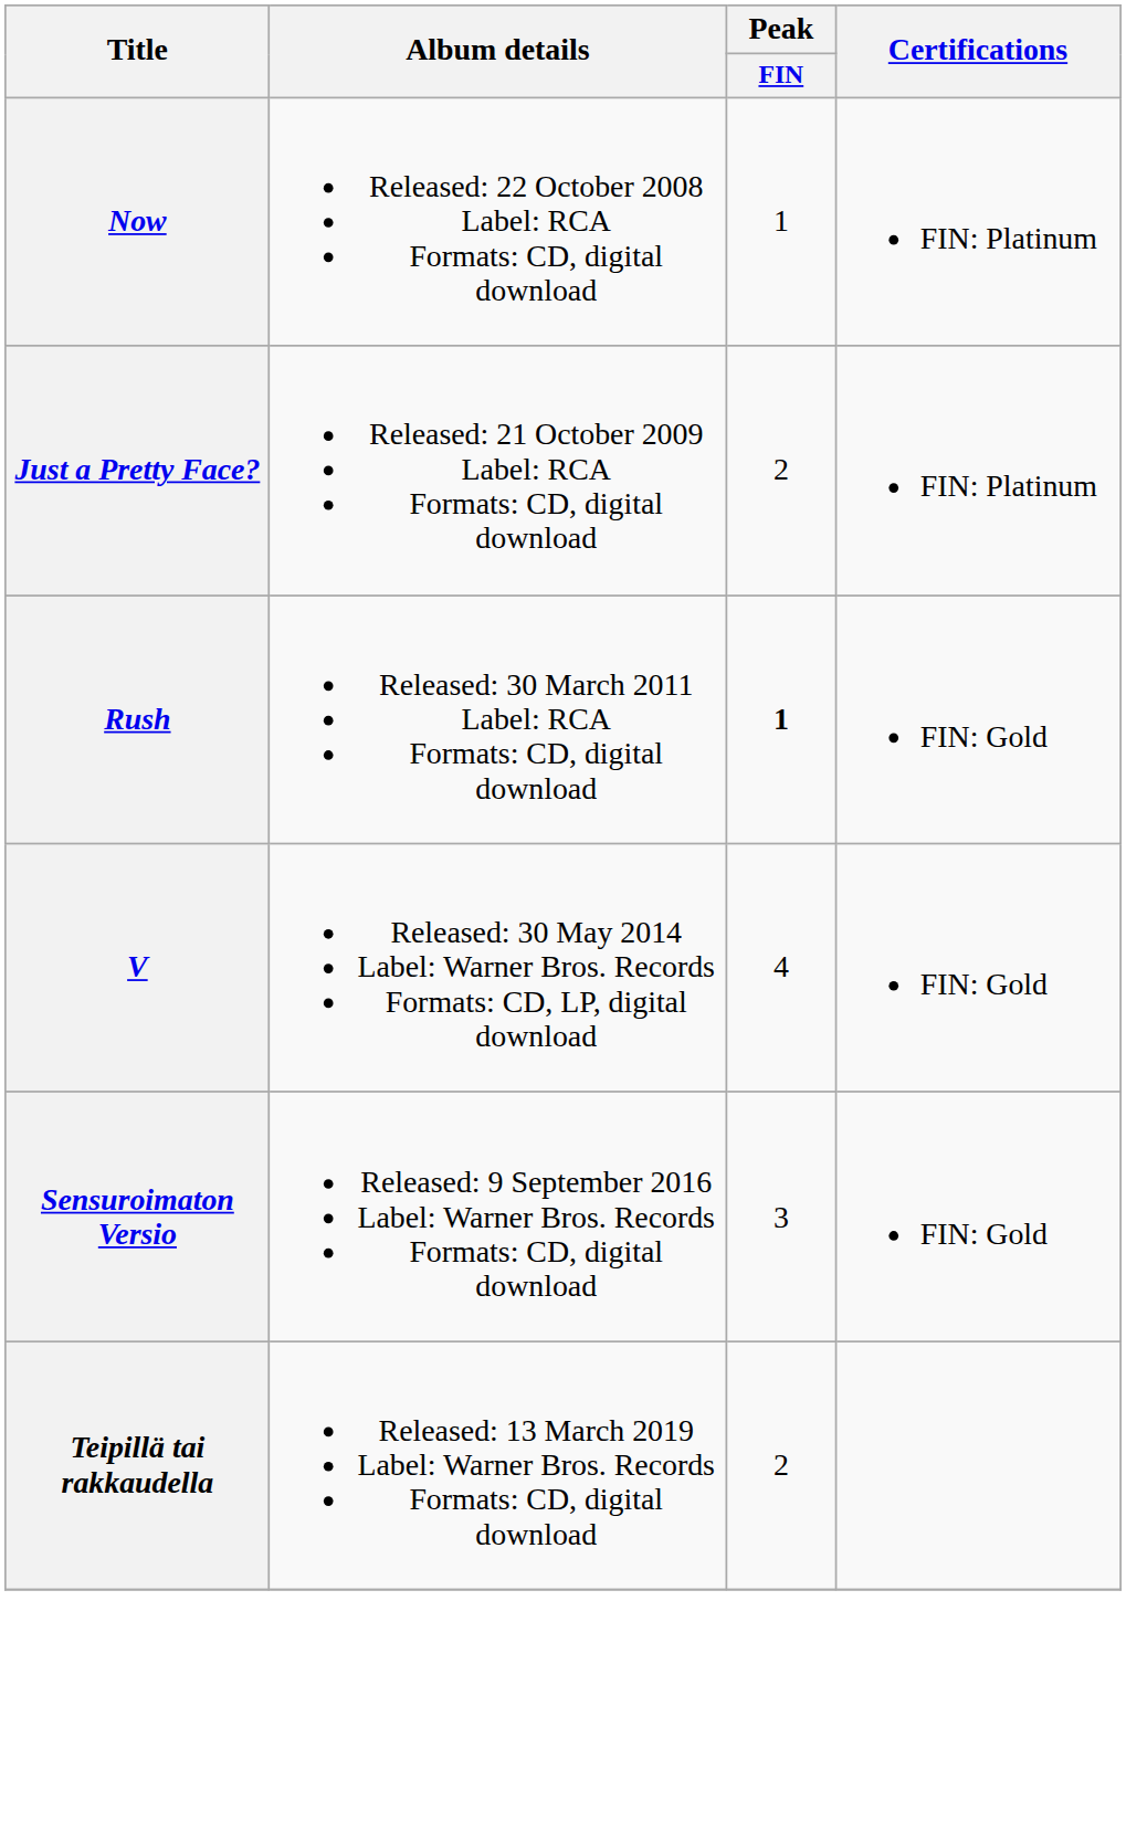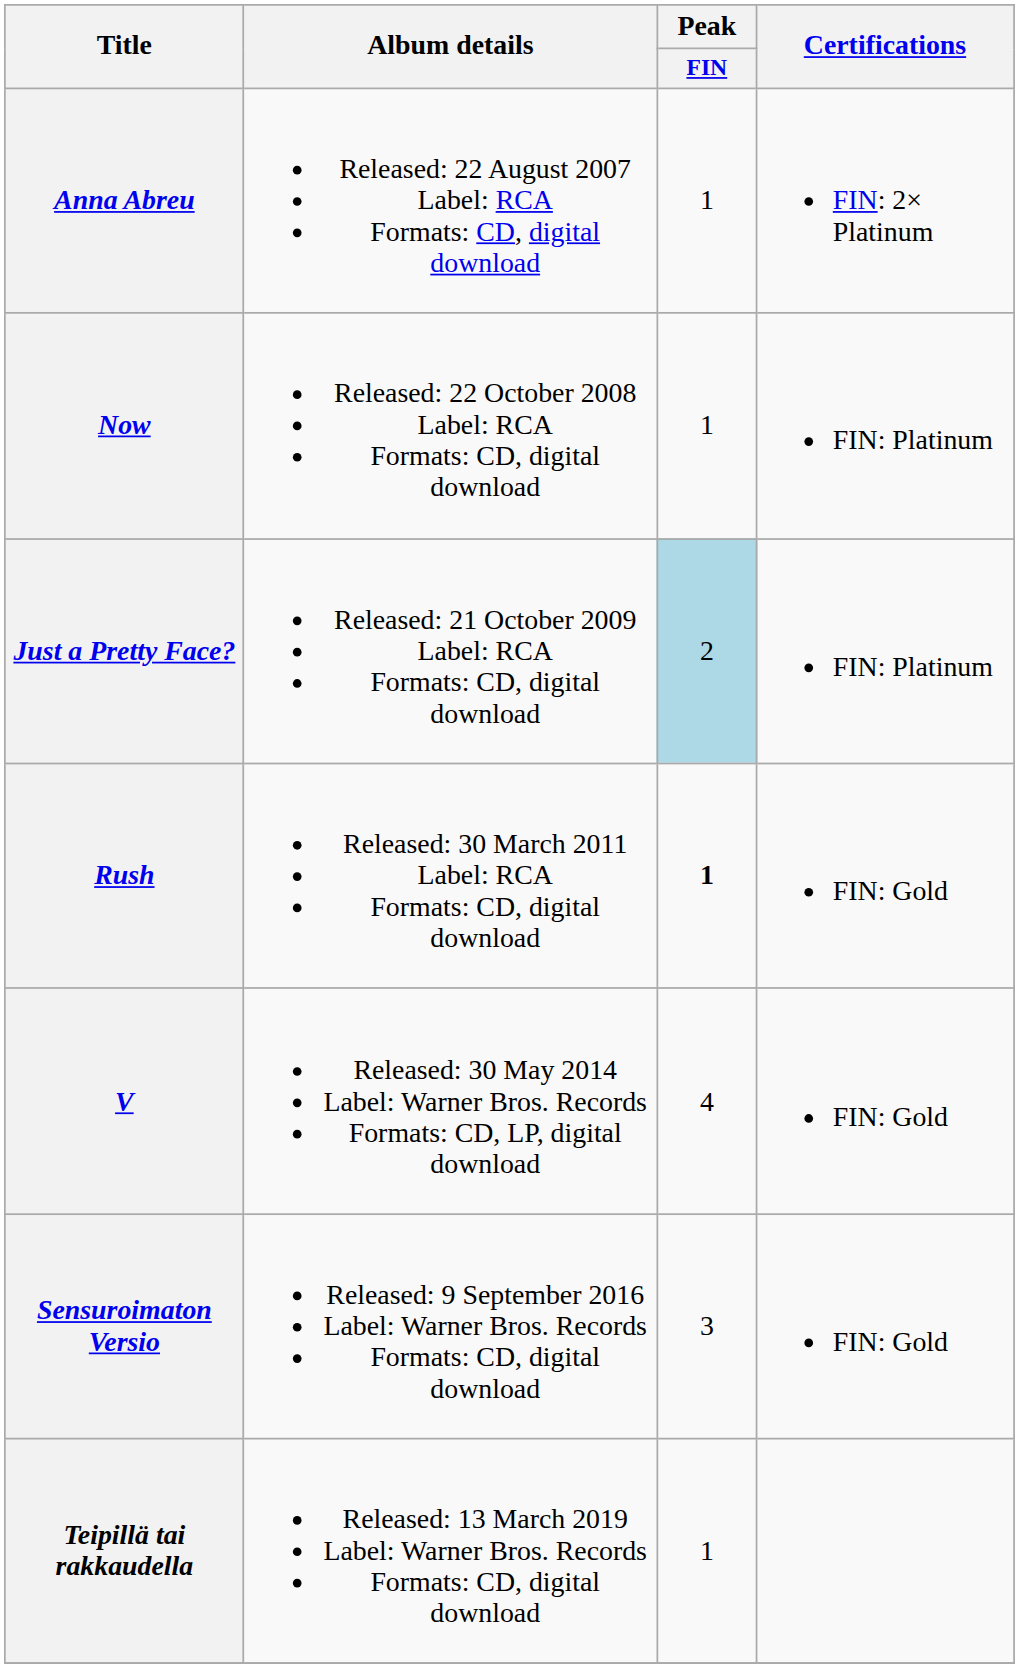 <table class="wikitable plainrowheaders" style="text-align:center;" border="1">
 <tr>
 <th rowspan="2" width="130">Title</th>
 <th rowspan="2" width="230">Album details</th>
 <th colspan="1" width="50">Peak</th>
 <th rowspan="2" width="140"><a href='#'>Certifications</a><br></th>
 </tr>
 <tr>
 <th style="width:3em;font-size:85%"><a href='#'>FIN</a><br></th>
 </tr>
 <tr>
+<th scope="row"><em><a href='#'>Anna Abreu</a></em></th>
+<td><br><ul><li>Released: 22 August 2007</li><li>Label: <a href='#'>RCA</a></li><li>Formats: <a href='#'>CD</a>, <a href='#'>digital download</a></li></ul></td>
+<td>1</td>
+<td align="left"><br><ul><li><a href='#'>FIN</a>: 2× Platinum</li></ul></td>
+</tr>
+<tr>
 <th scope="row"><em><a href='#'>Now</a></em></th>
 <td><br><ul><li>Released: 22 October 2008</li><li>Label: RCA</li><li>Formats: CD, digital download</li></ul></td>
 <td>1</td>
 <td align="left"><br><ul><li>FIN: Platinum</li></ul></td>
 </tr>
 <tr>
 <th scope="row"><em><a href='#'>Just a Pretty Face?</a></em></th>
 <td><br><ul><li>Released: 21 October 2009</li><li>Label: RCA</li><li>Formats: CD, digital download</li></ul></td>
-<td>2</td>
+<td style="background: lightblue;">2</td>
 <td align="left"><br><ul><li>FIN: Platinum</li></ul></td>
 </tr>
 <tr>
 <th scope="row"><em><a href='#'>Rush</a></em></th>
 <td><br><ul><li>Released: 30 March 2011</li><li>Label: RCA</li><li>Formats: CD, digital download</li></ul></td>
 <td><strong>1</strong></td>
 <td align="left"><br><ul><li>FIN: Gold</li></ul></td>
 </tr>
 <tr>
 <th scope="row"><em><a href='#'>V</a></em></th>
 <td><br><ul><li>Released: 30 May 2014</li><li>Label: Warner Bros. Records</li><li>Formats: CD, LP, digital download</li></ul></td>
 <td>4</td>
 <td align="left"><br><ul><li>FIN: Gold</li></ul></td>
 </tr>
 <tr>
 <th scope="row"><em><a href='#'>Sensuroimaton Versio</a></em></th>
 <td><br><ul><li>Released: 9 September 2016</li><li>Label: Warner Bros. Records</li><li>Formats: CD, digital download</li></ul></td>
 <td>3</td>
 <td align="left"><br><ul><li>FIN: Gold</li></ul></td>
 </tr>
 <tr>
 <th scope="row"><em>Teipillä tai rakkaudella</em></th>
 <td><br><ul><li>Released: 13 March 2019</li><li>Label: Warner Bros. Records</li><li>Formats: CD, digital download</li></ul></td>
-<td>2</td>
+<td>1</td>
 <td align="left"></td>
 </tr>
 <tr>
 </tr>
 </table>
